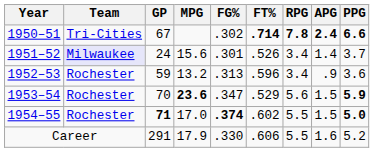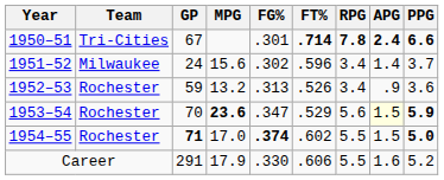 <table class="wikitable sortable" style="font-size:95%; text-align:right;">
 <tr>
 <th>Year</th>
 <th>Team</th>
 <th>GP</th>
 <th>MPG</th>
 <th>FG%</th>
 <th>FT%</th>
 <th>RPG</th>
 <th>APG</th>
 <th>PPG</th>
 </tr>
 <tr>
 <td style="text-align:left;"><a href='#'>1950–51</a></td>
 <td style="text-align:left;"><a href='#'>Tri-Cities</a></td>
 <td>67</td>
 <td></td>
-<td>.302</td>
+<td>.301</td>
 <td><strong>.714</strong></td>
 <td><strong>7.8</strong></td>
 <td><strong>2.4</strong></td>
 <td><strong>6.6</strong></td>
 </tr>
 <tr>
 <td style="text-align:left;"><a href='#'>1951–52</a></td>
-<td style="background: lavender; text-align:left;"><a href='#'>Milwaukee</a></td>
+<td style="text-align:left;"><a href='#'>Milwaukee</a></td>
 <td>24</td>
 <td>15.6</td>
-<td>.301</td>
-<td>.526</td>
+<td>.302</td>
+<td>.596</td>
 <td>3.4</td>
 <td>1.4</td>
 <td>3.7</td>
 </tr>
 <tr>
 <td style="text-align:left;"><a href='#'>1952–53</a></td>
 <td style="text-align:left;"><a href='#'>Rochester</a></td>
 <td>59</td>
 <td>13.2</td>
 <td>.313</td>
-<td>.596</td>
+<td>.526</td>
 <td>3.4</td>
 <td>.9</td>
 <td>3.6</td>
 </tr>
 <tr>
 <td style="text-align:left;"><a href='#'>1953–54</a></td>
 <td style="text-align:left;"><a href='#'>Rochester</a></td>
 <td>70</td>
 <td><strong>23.6</strong></td>
 <td>.347</td>
 <td>.529</td>
 <td>5.6</td>
-<td>1.5</td>
+<td style="background: lightyellow;">1.5</td>
 <td><strong>5.9</strong></td>
 </tr>
 <tr>
 <td style="text-align:left;"><a href='#'>1954–55</a></td>
 <td style="text-align:left;"><a href='#'>Rochester</a></td>
 <td><strong>71</strong></td>
 <td>17.0</td>
 <td><strong>.374</strong></td>
 <td>.602</td>
 <td>5.5</td>
 <td>1.5</td>
 <td><strong>5.0</strong></td>
 </tr>
 <tr class="sortbottom">
 <td style="text-align:center;" colspan="2">Career</td>
 <td>291</td>
 <td>17.9</td>
 <td>.330</td>
 <td>.606</td>
 <td>5.5</td>
 <td>1.6</td>
 <td>5.2</td>
 </tr>
 </table>
